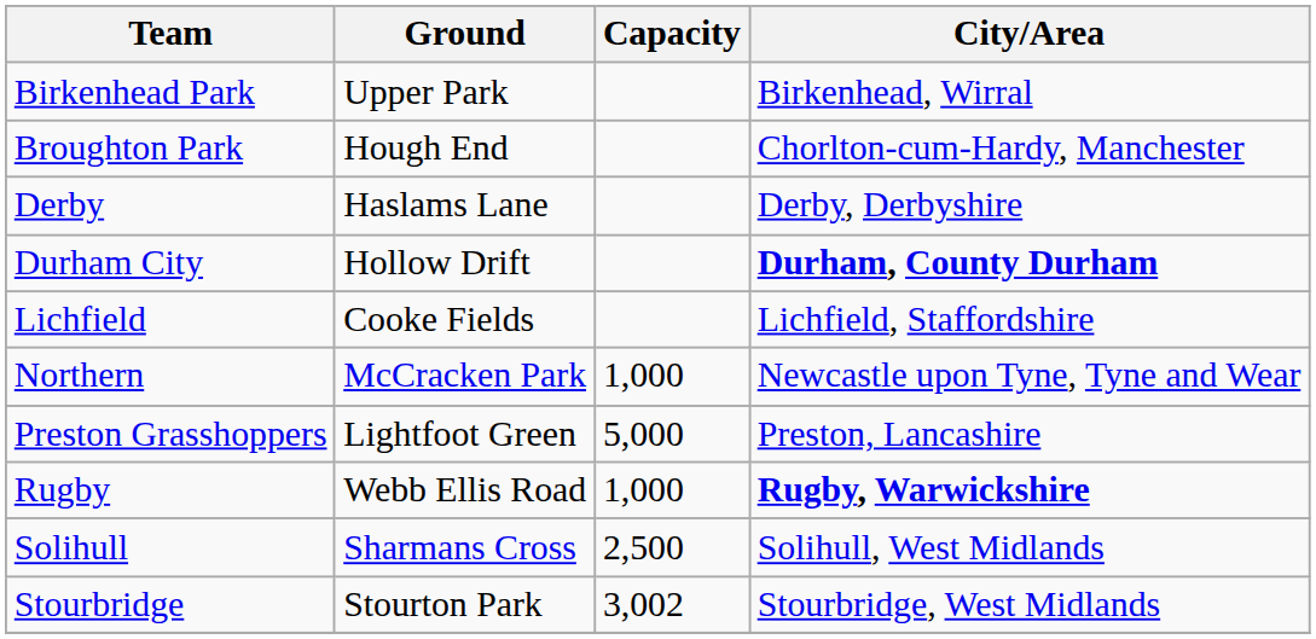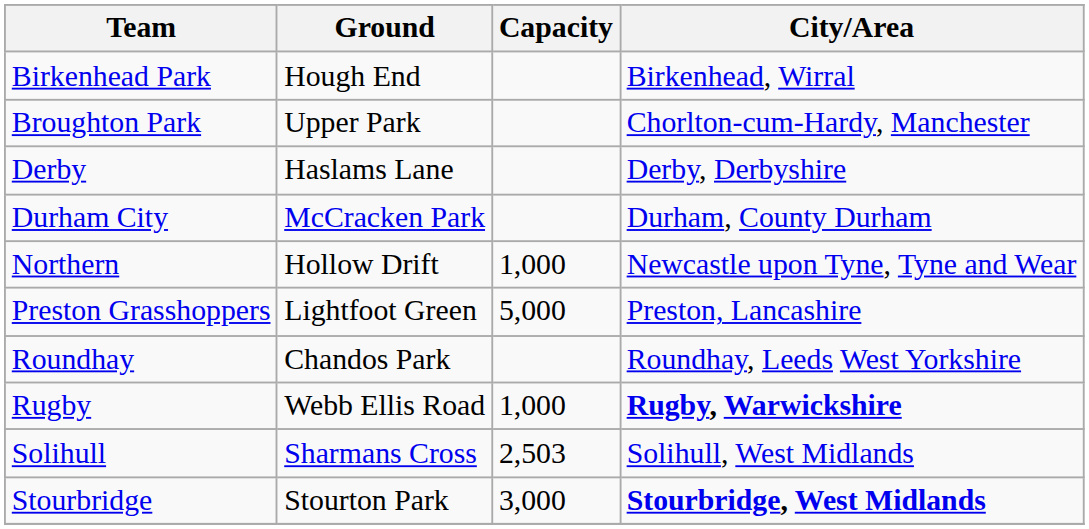 <table class="wikitable sortable">
 <tr>
 <th>Team</th>
 <th>Ground</th>
 <th>Capacity</th>
 <th>City/Area</th>
 </tr>
 <tr>
 <td><a href='#'>Birkenhead Park</a></td>
-<td>Upper Park</td>
+<td>Hough End</td>
 <td></td>
 <td><a href='#'>Birkenhead</a>, <a href='#'>Wirral</a></td>
 </tr>
 <tr>
 <td><a href='#'>Broughton Park</a></td>
-<td>Hough End</td>
+<td>Upper Park</td>
 <td></td>
 <td><a href='#'>Chorlton-cum-Hardy</a>, <a href='#'>Manchester</a></td>
 </tr>
 <tr>
 <td><a href='#'>Derby</a></td>
 <td>Haslams Lane</td>
 <td></td>
 <td><a href='#'>Derby</a>, <a href='#'>Derbyshire</a></td>
 </tr>
 <tr>
 <td><a href='#'>Durham City</a></td>
-<td>Hollow Drift</td>
+<td><a href='#'>McCracken Park</a></td>
 <td></td>
-<td><strong><a href='#'>Durham</a>, <a href='#'>County Durham</a></strong></td>
-</tr>
-<tr>
-<td><a href='#'>Lichfield</a></td>
-<td>Cooke Fields</td>
-<td></td>
-<td><a href='#'>Lichfield</a>, <a href='#'>Staffordshire</a></td>
+<td><a href='#'>Durham</a>, <a href='#'>County Durham</a></td>
 </tr>
 <tr>
 <td><a href='#'>Northern</a></td>
-<td><a href='#'>McCracken Park</a></td>
+<td>Hollow Drift</td>
 <td>1,000</td>
 <td><a href='#'>Newcastle upon Tyne</a>, <a href='#'>Tyne and Wear</a></td>
 </tr>
 <tr>
 <td><a href='#'>Preston Grasshoppers</a></td>
 <td>Lightfoot Green</td>
 <td>5,000</td>
 <td><a href='#'>Preston, Lancashire</a></td>
 </tr>
 <tr>
+<td><a href='#'>Roundhay</a></td>
+<td>Chandos Park</td>
+<td></td>
+<td><a href='#'>Roundhay</a>, <a href='#'>Leeds</a> <a href='#'>West Yorkshire</a></td>
+</tr>
+<tr>
 <td><a href='#'>Rugby</a></td>
 <td>Webb Ellis Road</td>
 <td>1,000</td>
 <td><strong><a href='#'>Rugby</a>, <a href='#'>Warwickshire</a></strong></td>
 </tr>
 <tr>
 <td><a href='#'>Solihull</a></td>
 <td><a href='#'>Sharmans Cross</a></td>
-<td>2,500</td>
+<td>2,503</td>
 <td><a href='#'>Solihull</a>, <a href='#'>West Midlands</a></td>
 </tr>
 <tr>
 <td><a href='#'>Stourbridge</a></td>
 <td>Stourton Park</td>
-<td>3,002</td>
-<td><a href='#'>Stourbridge</a>, <a href='#'>West Midlands</a></td>
+<td>3,000</td>
+<td><strong><a href='#'>Stourbridge</a>, <a href='#'>West Midlands</a></strong></td>
 </tr>
 <tr>
 </tr>
 </table>
